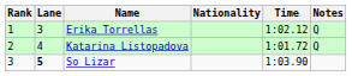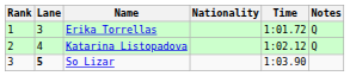 <table class="wikitable">
 <tr>
 <th>Rank</th>
 <th>Lane</th>
 <th>Name</th>
 <th>Nationality</th>
 <th>Time</th>
 <th>Notes</th>
 </tr>
 <tr bgcolor=ccffcc>
 <td>1</td>
 <td>3</td>
 <td><a href='#'>Erika Torrellas</a></td>
 <td></td>
-<td>1:02.12</td>
+<td>1:01.72</td>
 <td>Q</td>
 </tr>
 <tr bgcolor=ccffcc>
 <td>2</td>
 <td>4</td>
 <td><a href='#'>Katarina Listopadova</a></td>
 <td></td>
-<td>1:01.72</td>
+<td>1:02.12</td>
 <td>Q</td>
 </tr>
 <tr>
 <td>3</td>
 <td><strong>5</strong></td>
 <td><a href='#'>So Lizar</a></td>
 <td></td>
 <td>1:03.90</td>
 <td></td>
 </tr>
 </table>
